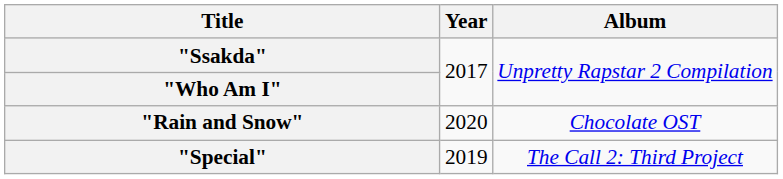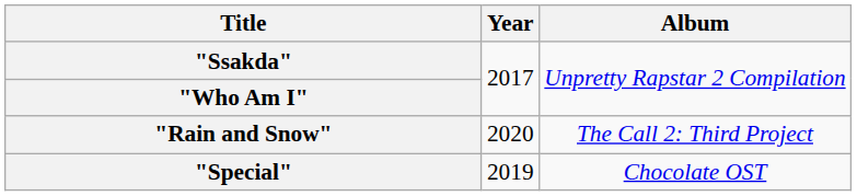 <table class="wikitable plainrowheaders" style="text-align:center" border="1">
 <tr>
 <th scope="col" style="width:20em">Title</th>
 <th scope="col">Year</th>
 <th scope="col">Album</th>
 </tr>
 <tr>
 <th scope="row">"Ssakda" </th>
 <td rowspan="2">2017</td>
 <td rowspan="2"><em><a href='#'>Unpretty Rapstar 2 Compilation</a></em></td>
 </tr>
 <tr>
 <th scope="row">"Who Am I" </th>
 </tr>
 <tr>
 <th scope="row">"Rain and Snow" </th>
 <td>2020</td>
-<td><em><a href='#'>Chocolate OST</a></em></td>
+<td><em><a href='#'>The Call 2: Third Project</a></em></td>
 </tr>
 <tr>
 <th scope="row">"Special"</th>
 <td>2019</td>
-<td><em><a href='#'>The Call 2: Third Project</a></em></td>
+<td><em><a href='#'>Chocolate OST</a></em></td>
 </tr>
 </table>
